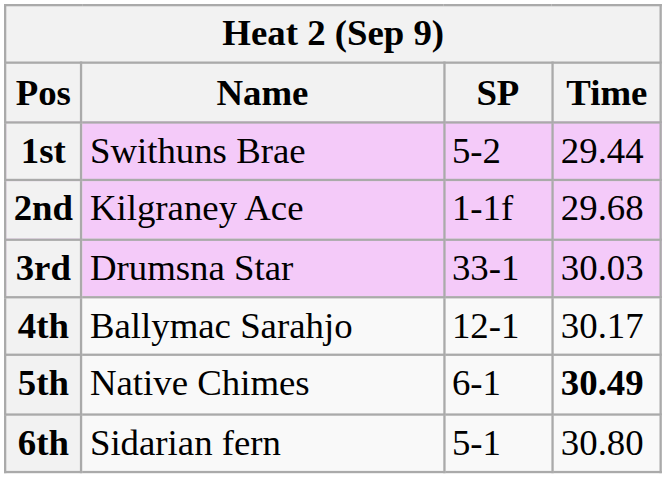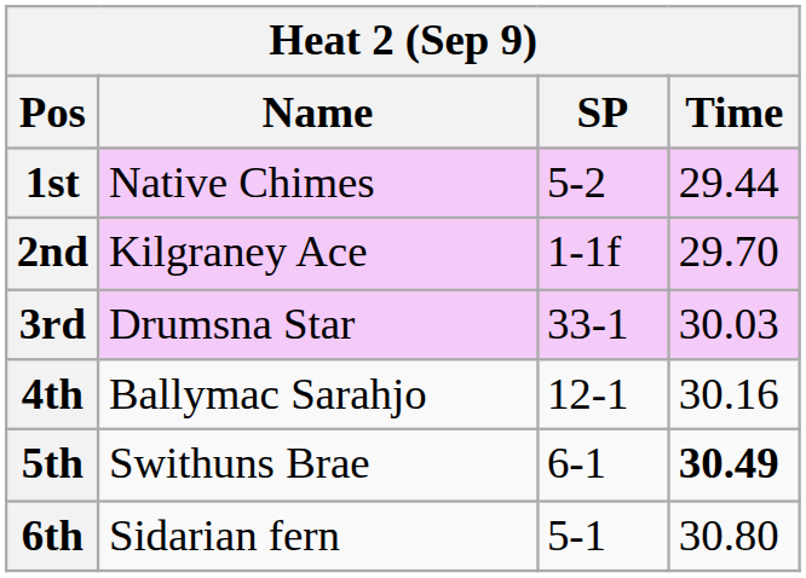 <table class="wikitable">
 <tr>
 <th colspan="6">Heat 2 (Sep 9)</th>
 </tr>
 <tr>
 <th width=20>Pos</th>
 <th width=150>Name</th>
 <th width=40>SP</th>
 <th width=40>Time</th>
 </tr>
 <tr style="background: #f4caf9;">
 <th>1st</th>
-<td>Swithuns Brae</td>
+<td>Native Chimes</td>
 <td>5-2</td>
 <td>29.44</td>
 </tr>
 <tr style="background: #f4caf9;">
 <th>2nd</th>
 <td>Kilgraney Ace</td>
 <td>1-1f</td>
-<td>29.68</td>
+<td>29.70</td>
 </tr>
 <tr style="background: #f4caf9;">
 <th>3rd</th>
 <td>Drumsna Star</td>
 <td>33-1</td>
 <td>30.03</td>
 </tr>
 <tr>
 <th>4th</th>
 <td>Ballymac Sarahjo</td>
 <td>12-1</td>
-<td>30.17</td>
+<td>30.16</td>
 </tr>
 <tr>
 <th>5th</th>
-<td>Native Chimes</td>
+<td>Swithuns Brae</td>
 <td>6-1</td>
 <td><strong>30.49</strong></td>
 </tr>
 <tr>
 <th>6th</th>
 <td>Sidarian fern</td>
 <td>5-1</td>
 <td>30.80</td>
 </tr>
 </table>
